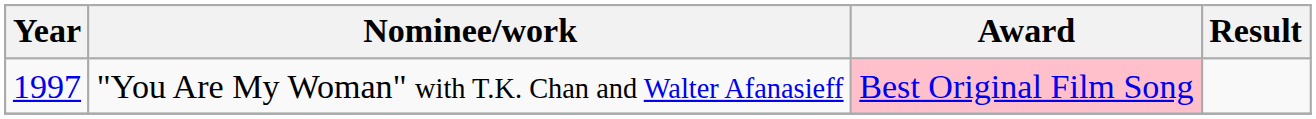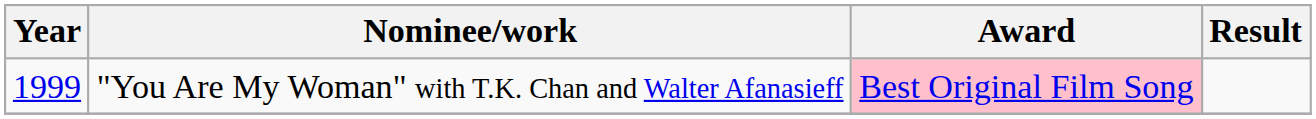 <table class="wikitable">
 <tr>
 <th>Year</th>
 <th>Nominee/work</th>
 <th>Award</th>
 <th>Result</th>
 </tr>
 <tr>
-<td><a href='#'>1997</a></td>
+<td><a href='#'>1999</a></td>
 <td>"You Are My Woman" <small>with T.K. Chan and <a href='#'>Walter Afanasieff</a></small></td>
 <td style="background: pink;"><a href='#'>Best Original Film Song</a></td>
 <td></td>
 </tr>
 <tr>
 </tr>
 </table>
